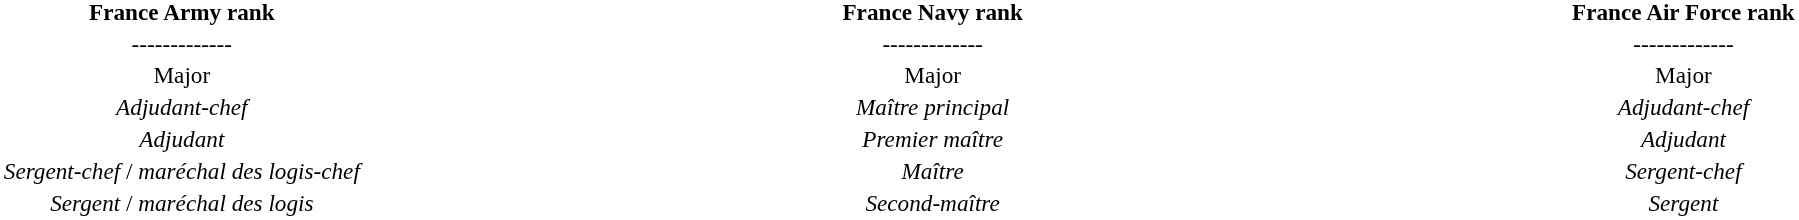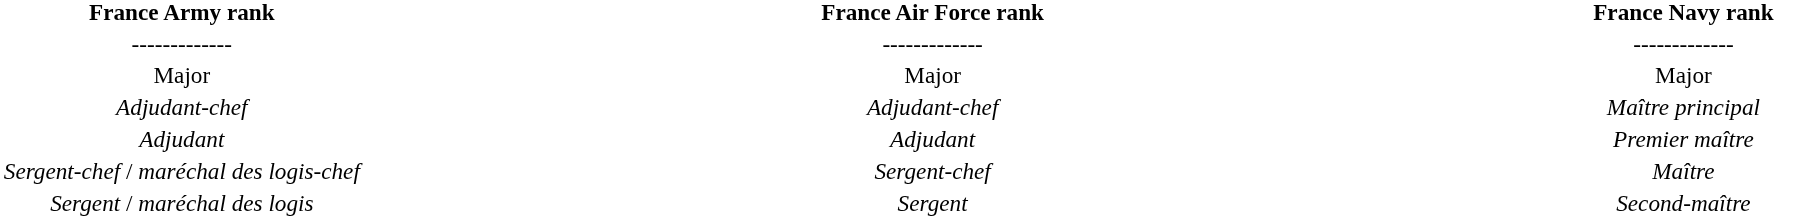 <table id="toc">
 <tr>
 <th width="16%" align="center">France Army rank</th>
+<th width="16%" align="center">France Air Force rank</th>
 <th width="16%" align="center">France Navy rank</th>
-<th width="16%" align="center">France Air Force rank</th>
 </tr>
 <tr>
 <td align="center">-------------</td>
 <td align="center">-------------</td>
 <td align="center">-------------</td>
 </tr>
 <tr>
 <td align="center">Major</td>
 <td align="center">Major</td>
 <td align="center">Major</td>
 </tr>
 <tr>
 <td align="center"><em>Adjudant-chef</em></td>
+<td align="center"><em>Adjudant-chef</em></td>
 <td align="center"><em>Maître principal</em></td>
-<td align="center"><em>Adjudant-chef</em></td>
 </tr>
 <tr>
 <td align="center"><em>Adjudant</em></td>
+<td align="center"><em>Adjudant</em></td>
 <td align="center"><em>Premier maître</em></td>
-<td align="center"><em>Adjudant</em></td>
 </tr>
 <tr>
 <td align="center"><em>Sergent-chef</em> / <em>maréchal des logis-chef</em></td>
+<td align="center"><em>Sergent-chef</em></td>
 <td align="center"><em>Maître</em></td>
-<td align="center"><em>Sergent-chef</em></td>
 </tr>
 <tr>
 <td align="center"><em>Sergent</em> / <em>maréchal des logis</em></td>
+<td align="center"><em>Sergent</em></td>
 <td align="center"><em>Second-maître</em></td>
-<td align="center"><em>Sergent</em></td>
 </tr>
 </table>
